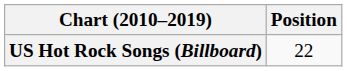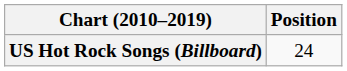 <table class="wikitable plainrowheaders">
 <tr>
 <th>Chart (2010–2019)</th>
 <th>Position</th>
 </tr>
 <tr>
 <th scope="row">US Hot Rock Songs (<em>Billboard</em>)</th>
-<td style="text-align:center;">22</td>
+<td style="text-align:center;">24</td>
 </tr>
 </table>
